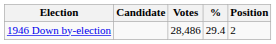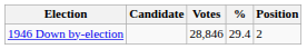 <table class="wikitable sortable">
 <tr>
 <th>Election</th>
 <th>Candidate</th>
 <th>Votes</th>
 <th>%</th>
 <th>Position</th>
 </tr>
 <tr>
 <td><a href='#'>1946 Down by-election</a></td>
 <td></td>
-<td>28,486</td>
+<td>28,846</td>
 <td>29.4</td>
 <td>2</td>
 </tr>
 </table>
